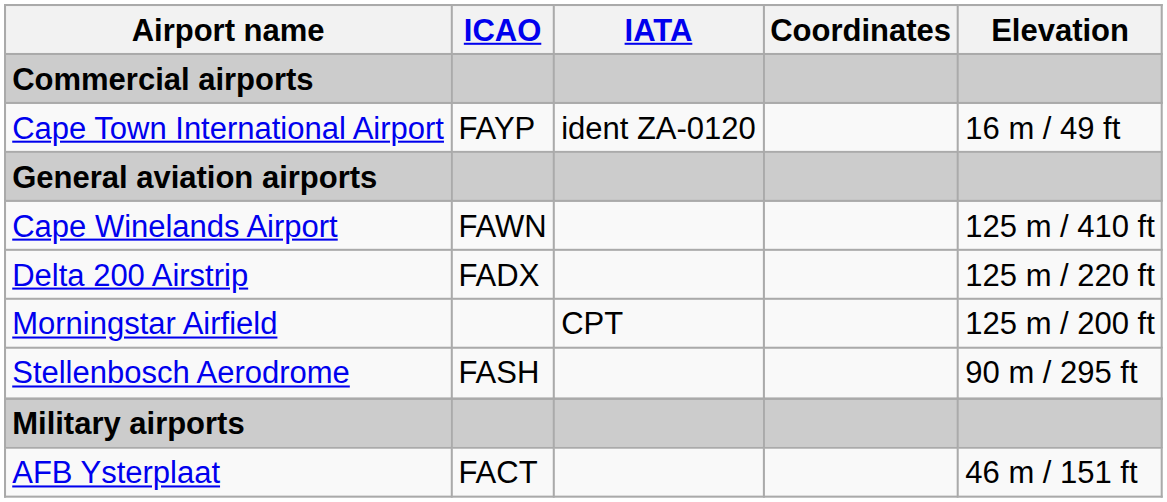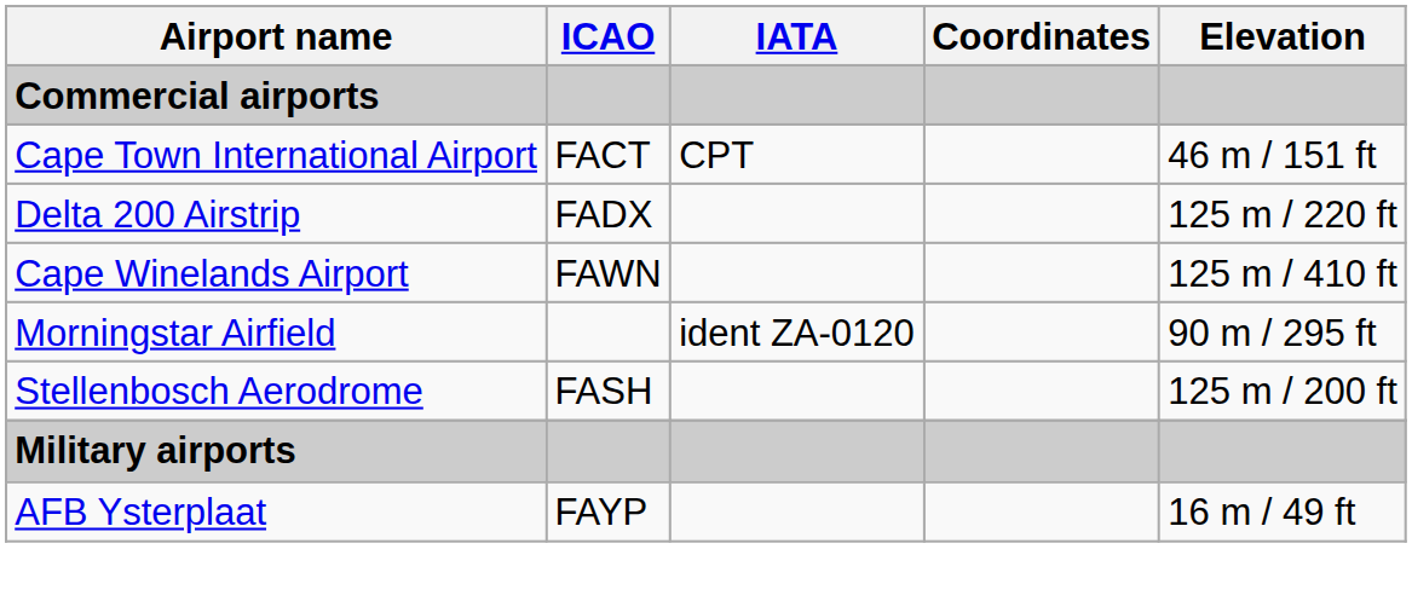 <table class="wikitable" style="font-size: 95%;">
 <tr valign=baseline>
 <th>Airport name</th>
 <th><a href='#'>ICAO</a></th>
 <th><a href='#'>IATA</a></th>
 <th>Coordinates</th>
 <th>Elevation</th>
 </tr>
 <tr bgcolor=#CCCCCC>
 <td><strong>Commercial airports</strong></td>
 <td></td>
 <td></td>
 <td></td>
 <td></td>
 </tr>
 <tr valign=top>
 <td><a href='#'>Cape Town International Airport</a></td>
-<td>FAYP</td>
-<td>ident ZA-0120</td>
+<td>FACT</td>
+<td>CPT</td>
 <td><small></small></td>
-<td>16 m / 49 ft</td>
+<td>46 m / 151 ft</td>
 </tr>
-<tr bgcolor=#CCCCCC>
-<td><strong>General aviation airports</strong></td>
+<tr valign=top>
+<td><a href='#'>Delta 200 Airstrip</a></td>
+<td>FADX</td>
 <td></td>
-<td></td>
-<td></td>
-<td></td>
+<td><small></small></td>
+<td>125 m / 220 ft</td>
 </tr>
 <tr valign=top>
 <td><a href='#'>Cape Winelands Airport</a></td>
 <td>FAWN</td>
 <td></td>
 <td><small></small></td>
 <td>125 m / 410 ft</td>
 </tr>
 <tr valign=top>
-<td><a href='#'>Delta 200 Airstrip</a></td>
-<td>FADX</td>
-<td></td>
-<td><small></small></td>
-<td>125 m / 220 ft</td>
-</tr>
-<tr valign=top>
 <td><a href='#'>Morningstar Airfield</a></td>
 <td></td>
-<td>CPT</td>
+<td>ident ZA-0120</td>
 <td><small></small></td>
-<td>125 m / 200 ft</td>
+<td>90 m / 295 ft</td>
 </tr>
 <tr valign=top>
 <td><a href='#'>Stellenbosch Aerodrome</a></td>
 <td>FASH</td>
 <td></td>
 <td><small></small></td>
-<td>90 m / 295 ft</td>
+<td>125 m / 200 ft</td>
 </tr>
 <tr valign=top>
 </tr>
 <tr bgcolor=#CCCCCC>
 <td><strong>Military airports</strong></td>
 <td></td>
 <td></td>
 <td></td>
 <td></td>
 </tr>
 <tr valign=top>
 <td><a href='#'>AFB Ysterplaat</a></td>
-<td>FACT</td>
+<td>FAYP</td>
 <td></td>
 <td><small></small></td>
-<td>46 m / 151 ft</td>
+<td>16 m / 49 ft</td>
 </tr>
 </table>
